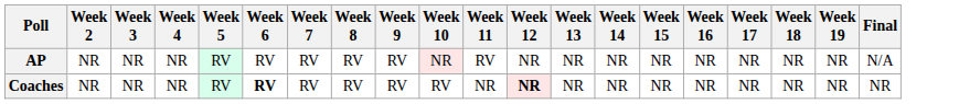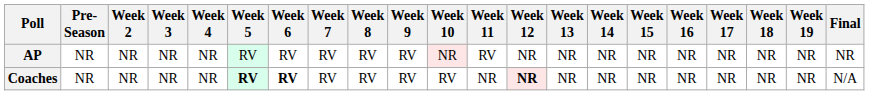 <table class="wikitable" style="white-space:nowrap;font-size:90%">
 <tr>
 <th>Poll</th>
+<th>Pre-<br>Season</th>
 <th>Week<br>2</th>
 <th>Week<br>3</th>
 <th>Week<br>4</th>
 <th>Week<br>5</th>
 <th>Week<br>6</th>
 <th>Week<br>7</th>
 <th>Week<br>8</th>
 <th>Week<br>9</th>
 <th>Week<br>10</th>
 <th>Week<br>11</th>
 <th>Week<br>12</th>
 <th>Week<br>13</th>
 <th>Week<br>14</th>
 <th>Week<br>15</th>
 <th>Week<br>16</th>
 <th>Week<br>17</th>
 <th>Week<br>18</th>
 <th>Week<br>19</th>
 <th>Final</th>
 </tr>
 <tr style="text-align:center;">
 <th>AP</th>
 <td style="background:#FFF;">NR</td>
 <td style="background:#FFF;">NR</td>
 <td style="background:#FFF;">NR</td>
+<td style="background:#FFF;">NR</td>
 <td style="background:#D8FFEB;">RV</td>
 <td style="background:#FFF;">RV</td>
 <td style="background:#FFF;">RV</td>
 <td style="background:#FFF;">RV</td>
 <td style="background:#FFF;">RV</td>
 <td style="background:#FFE6E6;">NR</td>
 <td style="background:#FFF;">RV</td>
 <td style="background:#FFF;">NR</td>
 <td style="background:#FFF;">NR</td>
 <td style="background:#FFF;">NR</td>
 <td style="background:#FFF;">NR</td>
 <td style="background:#FFF;">NR</td>
 <td style="background:#FFF;">NR</td>
 <td style="background:#FFF;">NR</td>
 <td style="background:#FFF;">NR</td>
-<td style="background:#FFF;">N/A</td>
+<td style="background:#FFF;">NR</td>
 </tr>
 <tr style="text-align:center;">
 <th>Coaches</th>
 <td style="background:#FFF;">NR</td>
 <td style="background:#FFF;">NR</td>
 <td style="background:#FFF;">NR</td>
-<td style="background:#D8FFEB;">RV</td>
+<td style="background:#FFF;">NR</td>
+<td style="background:#D8FFEB;"><strong>RV</strong></td>
 <td style="background:#FFF;"><strong>RV</strong></td>
 <td style="background:#FFF;">RV</td>
 <td style="background:#FFF;">RV</td>
 <td style="background:#FFF;">RV</td>
 <td style="background:#FFF;">RV</td>
 <td style="background:#FFF;">NR</td>
 <td style="background:#FFE6E6;"><strong>NR</strong></td>
 <td style="background:#FFF;">NR</td>
 <td style="background:#FFF;">NR</td>
 <td style="background:#FFF;">NR</td>
 <td style="background:#FFF;">NR</td>
 <td style="background:#FFF;">NR</td>
 <td style="background:#FFF;">NR</td>
 <td style="background:#FFF;">NR</td>
-<td style="background:#FFF;">NR</td>
+<td style="background:#FFF;">N/A</td>
 </tr>
 </table>
